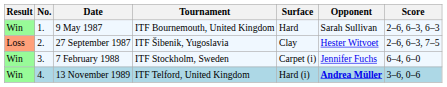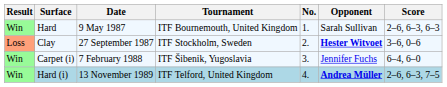 <table class="sortable wikitable" style="font-size:97%;">
 <tr>
 <th>Result</th>
-<th>No.</th>
+<th>Surface</th>
 <th>Date</th>
 <th>Tournament</th>
-<th>Surface</th>
+<th>No.</th>
 <th>Opponent</th>
 <th>Score</th>
 </tr>
 <tr style="background:#f0f8ff;">
 <td style="background:#98fb98;">Win</td>
-<td>1.</td>
+<td>Hard</td>
 <td>9 May 1987</td>
 <td>ITF Bournemouth, United Kingdom</td>
-<td>Hard</td>
+<td>1.</td>
 <td> Sarah Sullivan</td>
 <td>2–6, 6–3, 6–3</td>
 </tr>
 <tr style="background:#f0f8ff;">
 <td style="background:#ffa07a;">Loss</td>
+<td>Clay</td>
+<td>27 September 1987</td>
+<td>ITF Stockholm, Sweden</td>
 <td>2.</td>
-<td>27 September 1987</td>
-<td>ITF Šibenik, Yugoslavia</td>
-<td>Clay</td>
-<td> <a href='#'>Hester Witvoet</a></td>
-<td>2–6, 6–3, 7–5</td>
+<td><strong> <a href='#'>Hester Witvoet</a></strong></td>
+<td>3–6, 0–6</td>
 </tr>
 <tr style="background:#f0f8ff;">
 <td style="background:#98fb98;">Win</td>
+<td>Carpet (i)</td>
+<td>7 February 1988</td>
+<td>ITF Šibenik, Yugoslavia</td>
 <td>3.</td>
-<td>7 February 1988</td>
-<td>ITF Stockholm, Sweden</td>
-<td>Carpet (i)</td>
 <td> <a href='#'>Jennifer Fuchs</a></td>
 <td>6–4, 6–0</td>
 </tr>
 <tr bgcolor="lightblue">
 <td style="background:#98fb98;">Win</td>
-<td>4.</td>
+<td>Hard (i)</td>
 <td>13 November 1989</td>
 <td>ITF Telford, United Kingdom</td>
-<td>Hard (i)</td>
+<td>4.</td>
 <td><strong> <a href='#'>Andrea Müller</a></strong></td>
-<td>3–6, 0–6</td>
+<td>2–6, 6–3, 7–5</td>
 </tr>
 </table>
